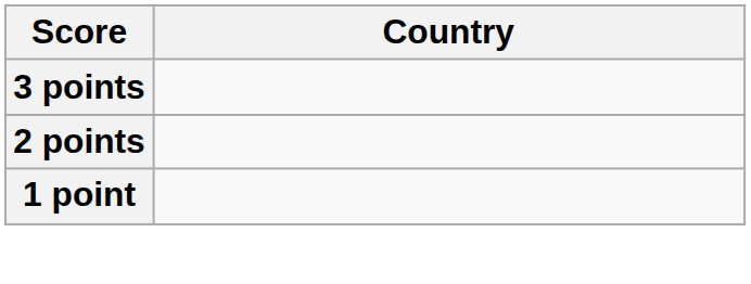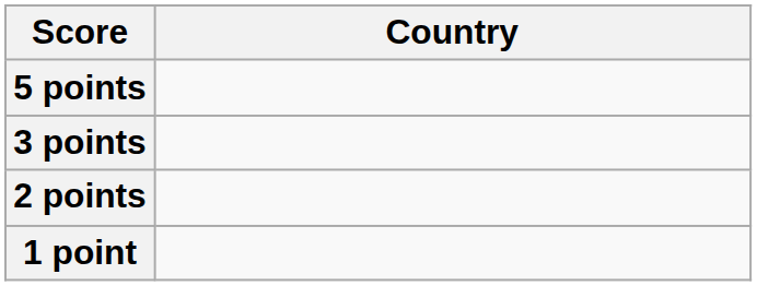 <table class="wikitable">
 <tr>
 </tr>
 <tr>
 <th scope="col" width="20%">Score</th>
 <th scope="col">Country</th>
+</tr>
+<tr>
+<th scope="row">5 points</th>
+<td></td>
 </tr>
 <tr>
 <th scope="row">3 points</th>
 <td></td>
 </tr>
 <tr>
 <th scope="row">2 points</th>
 <td></td>
 </tr>
 <tr>
 <th scope="row">1 point</th>
 <td></td>
 </tr>
 </table>
